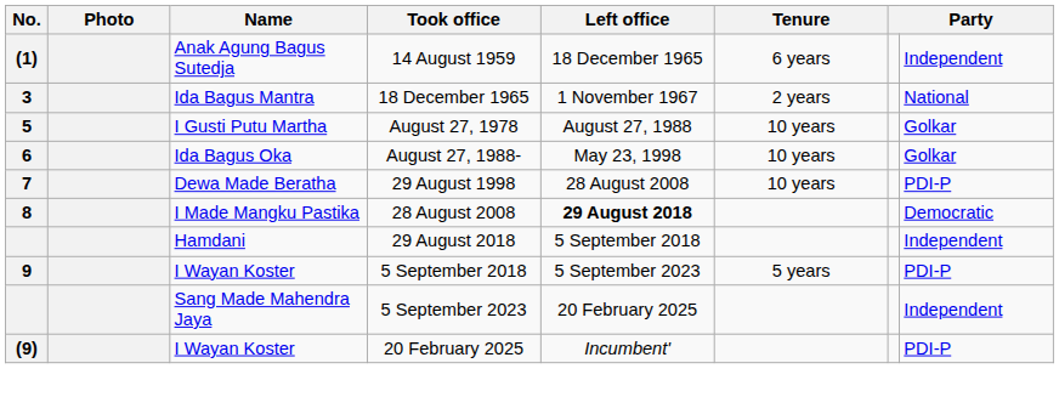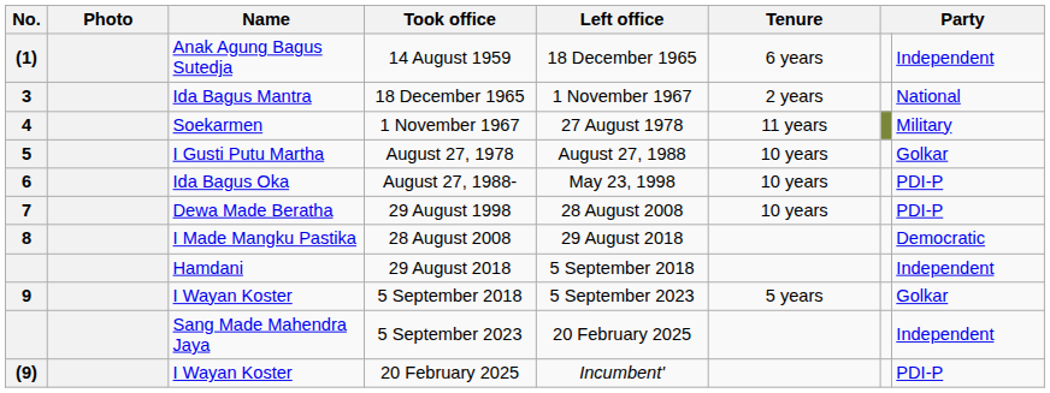 <table class="wikitable" style="text-align:left; font-size:97%">
 <tr>
 <th width=30px>No.</th>
 <th width=100px>Photo</th>
 <th width=165px>Name</th>
 <th width=145px>Took office</th>
 <th width=145px>Left office</th>
 <th width=145px>Tenure</th>
 <th width=138px colspan=2>Party</th>
 </tr>
 <tr>
 <th align=center>(1)</th>
 <th></th>
 <td><a href='#'>Anak Agung Bagus Sutedja</a></td>
 <td align=center>14 August 1959</td>
 <td align=center>18 December 1965</td>
 <td align=center>6 years</td>
 <td bgcolor=></td>
 <td><a href='#'>Independent</a></td>
 </tr>
 <tr>
 <th align=center>3</th>
 <th></th>
 <td><a href='#'>Ida Bagus Mantra</a></td>
 <td align=center>18 December 1965</td>
 <td align=center>1 November 1967</td>
 <td align=center>2 years</td>
 <td bgcolor=></td>
 <td><a href='#'>National</a></td>
 </tr>
 <tr>
+<th align=center>4</th>
+<th></th>
+<td><a href='#'>Soekarmen</a></td>
+<td align=center>1 November 1967</td>
+<td align=center>27 August 1978</td>
+<td align=center>11 years</td>
+<td bgcolor=#7b8738></td>
+<td><a href='#'>Military</a></td>
+</tr>
+<tr>
 <th align=center>5</th>
 <th></th>
 <td><a href='#'>I Gusti Putu Martha</a></td>
 <td align=center>August 27, 1978</td>
 <td align=center>August 27, 1988</td>
 <td align=center>10 years</td>
 <td bgcolor=></td>
 <td><a href='#'>Golkar</a></td>
 </tr>
 <tr>
 <th align=center>6</th>
 <th></th>
 <td><a href='#'>Ida Bagus Oka</a></td>
 <td align=center>August 27, 1988-</td>
 <td align=center>May 23, 1998</td>
 <td align=center>10 years</td>
 <td bgcolor=></td>
-<td><a href='#'>Golkar</a></td>
+<td><a href='#'>PDI-P</a></td>
 </tr>
 <tr>
 <th align=center>7</th>
 <th></th>
 <td><a href='#'>Dewa Made Beratha</a></td>
 <td align=center>29 August 1998</td>
 <td align=center>28 August 2008</td>
 <td align=center>10 years</td>
 <td bgcolor=></td>
 <td><a href='#'>PDI-P</a></td>
 </tr>
 <tr>
 <th align=center>8</th>
 <th></th>
 <td><a href='#'>I Made Mangku Pastika</a></td>
 <td align=center>28 August 2008</td>
-<td align=center><strong>29 August 2018</strong></td>
+<td align=center>29 August 2018</td>
 <td align=center></td>
 <td bgcolor=></td>
 <td><a href='#'>Democratic</a></td>
 </tr>
 <tr>
 <th></th>
 <th></th>
 <td><a href='#'>Hamdani</a></td>
 <td align=center>29 August 2018</td>
 <td align=center>5 September 2018</td>
 <td align=center></td>
 <td bgcolor=></td>
 <td><a href='#'>Independent</a></td>
 </tr>
 <tr>
 <th align=center>9</th>
 <th></th>
 <td><a href='#'>I Wayan Koster</a></td>
 <td align=center>5 September 2018</td>
 <td align=center>5 September 2023</td>
 <td align=center>5 years</td>
 <td bgcolor=></td>
-<td><a href='#'>PDI-P</a></td>
+<td><a href='#'>Golkar</a></td>
 </tr>
 <tr>
 <th></th>
 <th></th>
 <td><a href='#'>Sang Made Mahendra Jaya</a></td>
 <td align=center>5 September 2023</td>
 <td align=center>20 February 2025</td>
 <td align=center></td>
 <td bgcolor=></td>
 <td><a href='#'>Independent</a></td>
 </tr>
 <tr>
 <th align=center>(9)</th>
 <th></th>
 <td><a href='#'>I Wayan Koster</a></td>
 <td align=center>20 February 2025</td>
 <td align=center><em>Incumbent'</td>
 <td align=center></td>
 <td bgcolor=></td>
 <td><a href='#'>PDI-P</a></td>
 </tr>
 </table>
